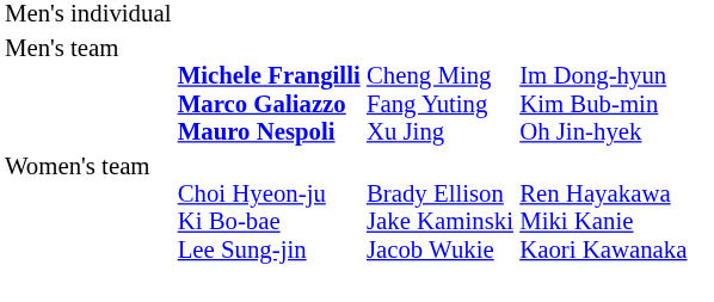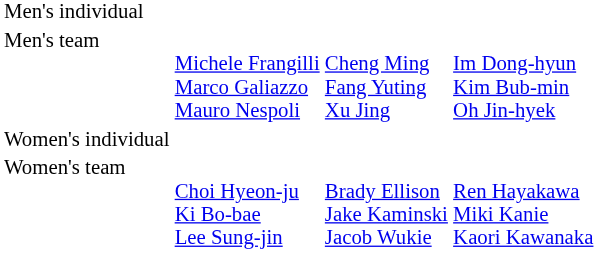 <table>
 <tr>
 <td>Men's individual<br></td>
 <td></td>
 <td></td>
 <td></td>
 </tr>
 <tr valign="top">
 <td>Men's team<br></td>
-<td><strong><br> <a href='#'>Michele Frangilli</a><br><a href='#'>Marco Galiazzo</a><br><a href='#'>Mauro Nespoli</a></strong></td>
+<td><br> <a href='#'>Michele Frangilli</a><br><a href='#'>Marco Galiazzo</a><br><a href='#'>Mauro Nespoli</a></td>
 <td><br> <a href='#'>Cheng Ming</a><br><a href='#'>Fang Yuting</a><br><a href='#'>Xu Jing</a></td>
 <td><br> <a href='#'>Im Dong-hyun</a><br><a href='#'>Kim Bub-min</a><br><a href='#'>Oh Jin-hyek</a></td>
+</tr>
+<tr>
+<td>Women's individual<br></td>
+<td></td>
+<td></td>
+<td></td>
 </tr>
 <tr valign="top">
 <td>Women's team<br></td>
 <td><br> <a href='#'>Choi Hyeon-ju</a><br><a href='#'>Ki Bo-bae</a><br><a href='#'>Lee Sung-jin</a></td>
 <td><br> <a href='#'>Brady Ellison</a><br><a href='#'>Jake Kaminski</a><br><a href='#'>Jacob Wukie</a></td>
 <td><br><a href='#'>Ren Hayakawa</a><br><a href='#'>Miki Kanie</a><br> <a href='#'>Kaori Kawanaka</a></td>
 </tr>
 </table>
